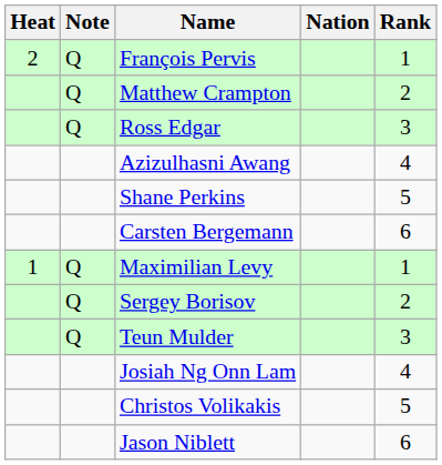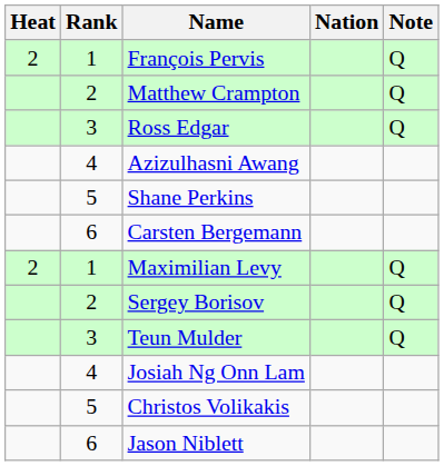 <table class=wikitable sortable style=text-align:center>
 <tr>
 <th>Heat</th>
-<th>Note</th>
+<th>Rank</th>
 <th>Name</th>
 <th>Nation</th>
-<th>Rank</th>
+<th>Note</th>
 </tr>
 <tr style="background: #ccffcc;">
 <td>2</td>
-<td align=left>Q</td>
+<td>1</td>
 <td align=left><a href='#'>François Pervis</a></td>
 <td align=left></td>
-<td>1</td>
+<td align=left>Q</td>
 </tr>
 <tr style="background: #ccffcc;">
 <td></td>
-<td align=left>Q</td>
+<td>2</td>
 <td align=left><a href='#'>Matthew Crampton</a></td>
 <td align=left></td>
-<td>2</td>
+<td align=left>Q</td>
 </tr>
 <tr style="background: #ccffcc;">
 <td></td>
-<td align=left>Q</td>
+<td>3</td>
 <td align=left><a href='#'>Ross Edgar</a></td>
 <td align=left></td>
-<td>3</td>
+<td align=left>Q</td>
 </tr>
 <tr>
 <td></td>
-<td></td>
+<td>4</td>
 <td align=left><a href='#'>Azizulhasni Awang</a></td>
 <td align=left></td>
-<td>4</td>
+<td></td>
 </tr>
 <tr>
 <td></td>
-<td></td>
+<td>5</td>
 <td align=left><a href='#'>Shane Perkins</a></td>
 <td align=left></td>
-<td>5</td>
+<td></td>
 </tr>
 <tr>
 <td></td>
-<td></td>
+<td>6</td>
 <td align=left><a href='#'>Carsten Bergemann</a></td>
 <td align=left></td>
-<td>6</td>
+<td></td>
 </tr>
 <tr style="background: #ccffcc;">
+<td>2</td>
 <td>1</td>
-<td align=left>Q</td>
 <td align=left><a href='#'>Maximilian Levy</a></td>
 <td align=left></td>
-<td>1</td>
+<td align=left>Q</td>
 </tr>
 <tr style="background: #ccffcc;">
 <td></td>
-<td align=left>Q</td>
+<td>2</td>
 <td align=left><a href='#'>Sergey Borisov</a></td>
 <td align=left></td>
-<td>2</td>
+<td align=left>Q</td>
 </tr>
 <tr style="background: #ccffcc;">
 <td></td>
-<td align=left>Q</td>
+<td>3</td>
 <td align=left><a href='#'>Teun Mulder</a></td>
 <td align=left></td>
-<td>3</td>
+<td align=left>Q</td>
 </tr>
 <tr>
 <td></td>
-<td></td>
+<td>4</td>
 <td align=left><a href='#'>Josiah Ng Onn Lam</a></td>
 <td align=left></td>
-<td>4</td>
+<td></td>
 </tr>
 <tr>
 <td></td>
-<td></td>
+<td>5</td>
 <td align=left><a href='#'>Christos Volikakis</a></td>
 <td align=left></td>
-<td>5</td>
+<td></td>
 </tr>
 <tr>
 <td></td>
-<td></td>
+<td>6</td>
 <td align=left><a href='#'>Jason Niblett</a></td>
 <td align=left></td>
-<td>6</td>
+<td></td>
 </tr>
 </table>
